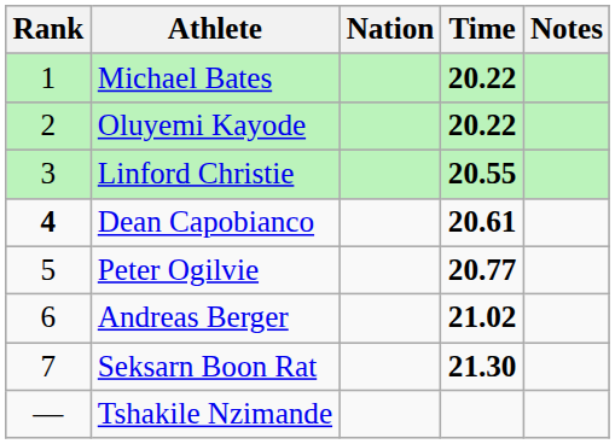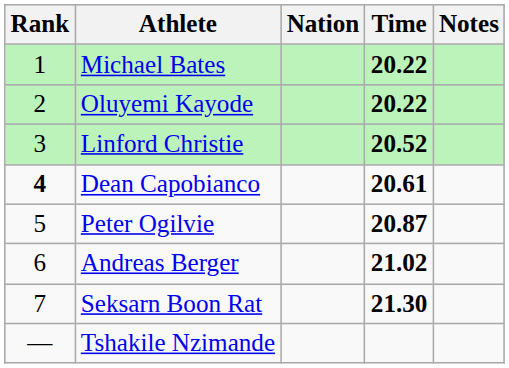 <table class="wikitable sortable" style="text-align:center">
 <tr>
 <th>Rank</th>
 <th>Athlete</th>
 <th>Nation</th>
 <th>Time</th>
 <th>Notes</th>
 </tr>
 <tr style="background:#bbf3bb;">
 <td>1</td>
 <td align=left><a href='#'>Michael Bates</a></td>
 <td align=left></td>
 <td><strong>20.22</strong></td>
 <td></td>
 </tr>
 <tr style="background:#bbf3bb;">
 <td>2</td>
 <td align=left><a href='#'>Oluyemi Kayode</a></td>
 <td align=left></td>
 <td><strong>20.22</strong></td>
 <td></td>
 </tr>
 <tr style="background:#bbf3bb;">
 <td>3</td>
 <td align=left><a href='#'>Linford Christie</a></td>
 <td align=left></td>
-<td><strong>20.55</strong></td>
+<td><strong>20.52</strong></td>
 <td></td>
 </tr>
 <tr>
 <td><strong>4</strong></td>
 <td align=left><a href='#'>Dean Capobianco</a></td>
 <td align=left></td>
 <td><strong>20.61</strong></td>
 <td></td>
 </tr>
 <tr>
 <td>5</td>
 <td align=left><a href='#'>Peter Ogilvie</a></td>
 <td align=left></td>
-<td><strong>20.77</strong></td>
+<td><strong>20.87</strong></td>
 <td></td>
 </tr>
 <tr>
 <td>6</td>
 <td align=left><a href='#'>Andreas Berger</a></td>
 <td align=left></td>
 <td><strong>21.02</strong></td>
 <td></td>
 </tr>
 <tr>
 <td>7</td>
 <td align=left><a href='#'>Seksarn Boon Rat</a></td>
 <td align=left></td>
 <td><strong>21.30</strong></td>
 <td></td>
 </tr>
 <tr>
 <td data-sort-value=8>—</td>
 <td align=left><a href='#'>Tshakile Nzimande</a></td>
 <td align=left></td>
 <td data-sort-value=99.99></td>
 <td></td>
 </tr>
 </table>
